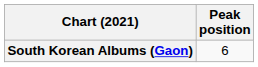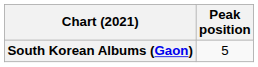 <table class="wikitable plainrowheaders" style="text-align:center">
 <tr>
 <th scope="col">Chart (2021)</th>
 <th scope="col">Peak<br>position</th>
 </tr>
 <tr>
 <th scope="row">South Korean Albums (<a href='#'>Gaon</a>)</th>
-<td>6</td>
+<td>5</td>
 </tr>
 </table>
